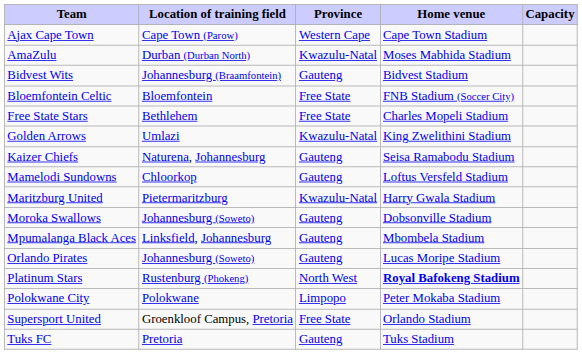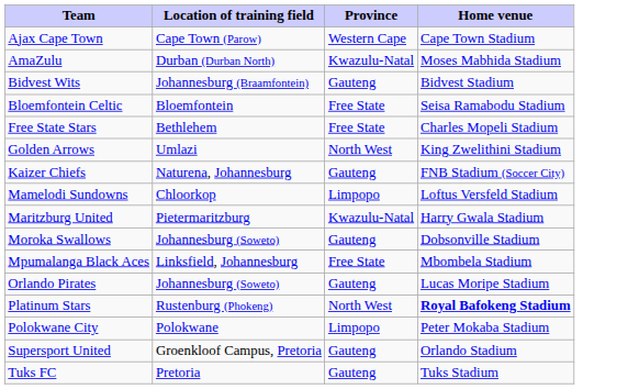 <table class="wikitable sortable" style="text-align: left;">
 <tr>
 <th style=background:#ccccff;>Team</th>
 <th style=background:#ccccff;>Location of training field</th>
 <th style=background:#ccccff;>Province</th>
 <th style=background:#ccccff;>Home venue</th>
-<th style=background:#ccccff;>Capacity</th>
 </tr>
 <tr>
 <td><a href='#'>Ajax Cape Town</a></td>
 <td><a href='#'>Cape Town <small>(Parow)</small></a></td>
 <td><a href='#'>Western Cape</a></td>
 <td><a href='#'>Cape Town Stadium</a></td>
-<td></td>
 </tr>
 <tr>
 <td><a href='#'>AmaZulu</a></td>
 <td><a href='#'>Durban <small>(Durban North)</small></a></td>
 <td><a href='#'>Kwazulu-Natal</a></td>
 <td><a href='#'>Moses Mabhida Stadium</a></td>
-<td></td>
 </tr>
 <tr>
 <td><a href='#'>Bidvest Wits</a></td>
 <td><a href='#'>Johannesburg <small>(Braamfontein)</small></a></td>
 <td><a href='#'>Gauteng</a></td>
 <td><a href='#'>Bidvest Stadium</a></td>
-<td></td>
 </tr>
 <tr>
 <td><a href='#'>Bloemfontein Celtic</a></td>
 <td><a href='#'>Bloemfontein</a></td>
 <td><a href='#'>Free State</a></td>
-<td><a href='#'>FNB Stadium <small>(Soccer City)</small></a></td>
-<td></td>
+<td><a href='#'>Seisa Ramabodu Stadium</a></td>
 </tr>
 <tr>
 <td><a href='#'>Free State Stars</a></td>
 <td><a href='#'>Bethlehem</a></td>
 <td><a href='#'>Free State</a></td>
 <td><a href='#'>Charles Mopeli Stadium</a></td>
-<td></td>
 </tr>
 <tr>
 <td><a href='#'>Golden Arrows</a></td>
 <td><a href='#'>Umlazi</a></td>
-<td><a href='#'>Kwazulu-Natal</a></td>
+<td><a href='#'>North West</a></td>
 <td><a href='#'>King Zwelithini Stadium</a></td>
-<td></td>
 </tr>
 <tr>
 <td><a href='#'>Kaizer Chiefs</a></td>
 <td><a href='#'>Naturena</a>, <a href='#'>Johannesburg</a></td>
 <td><a href='#'>Gauteng</a></td>
-<td><a href='#'>Seisa Ramabodu Stadium</a></td>
-<td></td>
+<td><a href='#'>FNB Stadium <small>(Soccer City)</small></a></td>
 </tr>
 <tr>
 <td><a href='#'>Mamelodi Sundowns</a></td>
 <td><a href='#'>Chloorkop</a></td>
-<td><a href='#'>Gauteng</a></td>
+<td><a href='#'>Limpopo</a></td>
 <td><a href='#'>Loftus Versfeld Stadium</a></td>
-<td></td>
 </tr>
 <tr>
 <td><a href='#'>Maritzburg United</a></td>
 <td><a href='#'>Pietermaritzburg</a></td>
 <td><a href='#'>Kwazulu-Natal</a></td>
 <td><a href='#'>Harry Gwala Stadium</a></td>
-<td></td>
 </tr>
 <tr>
 <td><a href='#'>Moroka Swallows</a></td>
 <td><a href='#'>Johannesburg <small>(Soweto)</small></a></td>
 <td><a href='#'>Gauteng</a></td>
 <td><a href='#'>Dobsonville Stadium</a></td>
-<td></td>
 </tr>
 <tr>
 <td><a href='#'>Mpumalanga Black Aces</a></td>
 <td><a href='#'>Linksfield</a>, <a href='#'>Johannesburg</a></td>
-<td><a href='#'>Gauteng</a></td>
+<td><a href='#'>Free State</a></td>
 <td><a href='#'>Mbombela Stadium</a></td>
-<td></td>
 </tr>
 <tr>
 <td><a href='#'>Orlando Pirates</a></td>
 <td><a href='#'>Johannesburg <small>(Soweto)</small></a></td>
 <td><a href='#'>Gauteng</a></td>
 <td><a href='#'>Lucas Moripe Stadium</a></td>
-<td></td>
 </tr>
 <tr>
 <td><a href='#'>Platinum Stars</a></td>
 <td><a href='#'>Rustenburg <small>(Phokeng)</small></a></td>
 <td><a href='#'>North West</a></td>
 <td><strong><a href='#'>Royal Bafokeng Stadium</a></strong></td>
-<td></td>
 </tr>
 <tr>
 <td><a href='#'>Polokwane City</a></td>
 <td><a href='#'>Polokwane</a></td>
 <td><a href='#'>Limpopo</a></td>
 <td><a href='#'>Peter Mokaba Stadium</a></td>
-<td></td>
 </tr>
 <tr>
 <td><a href='#'>Supersport United</a></td>
 <td>Groenkloof Campus, <a href='#'>Pretoria</a></td>
-<td><a href='#'>Free State</a></td>
+<td><a href='#'>Gauteng</a></td>
 <td><a href='#'>Orlando Stadium</a></td>
-<td></td>
 </tr>
 <tr>
 <td><a href='#'>Tuks FC</a></td>
 <td><a href='#'>Pretoria</a></td>
 <td><a href='#'>Gauteng</a></td>
 <td><a href='#'>Tuks Stadium</a></td>
-<td></td>
 </tr>
 </table>
